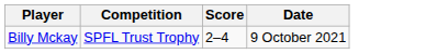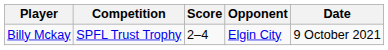 <table class="wikitable">
 <tr>
 <th>Player</th>
 <th>Competition</th>
 <th>Score</th>
+<th>Opponent</th>
 <th>Date</th>
 </tr>
 <tr>
 <td> <a href='#'>Billy Mckay</a></td>
 <td><a href='#'>SPFL Trust Trophy</a></td>
 <td>2–4</td>
+<td><a href='#'>Elgin City</a></td>
 <td>9 October 2021</td>
 </tr>
 </table>
